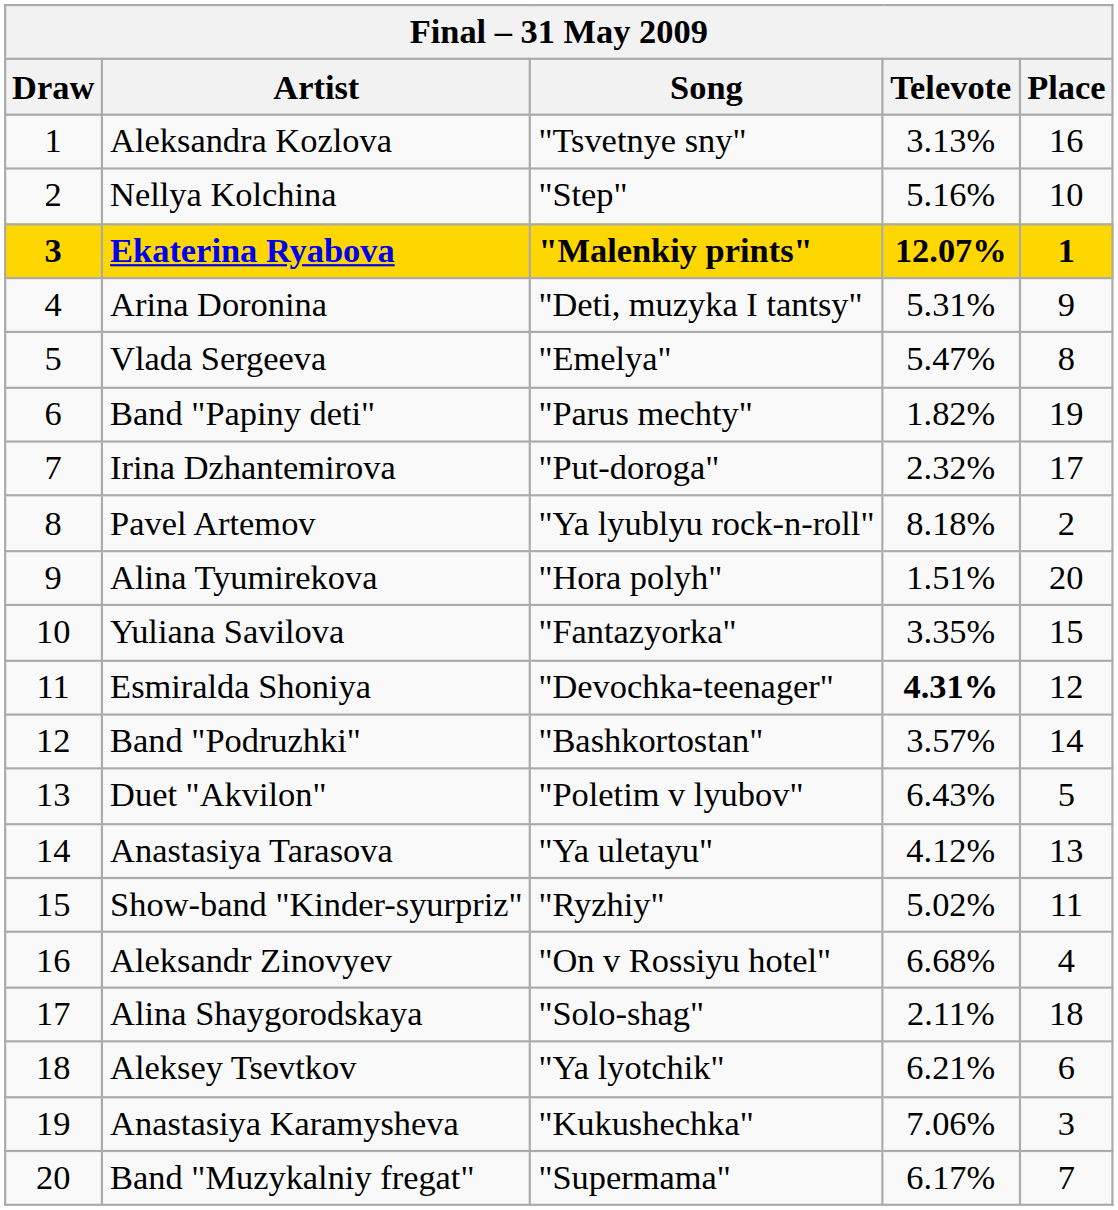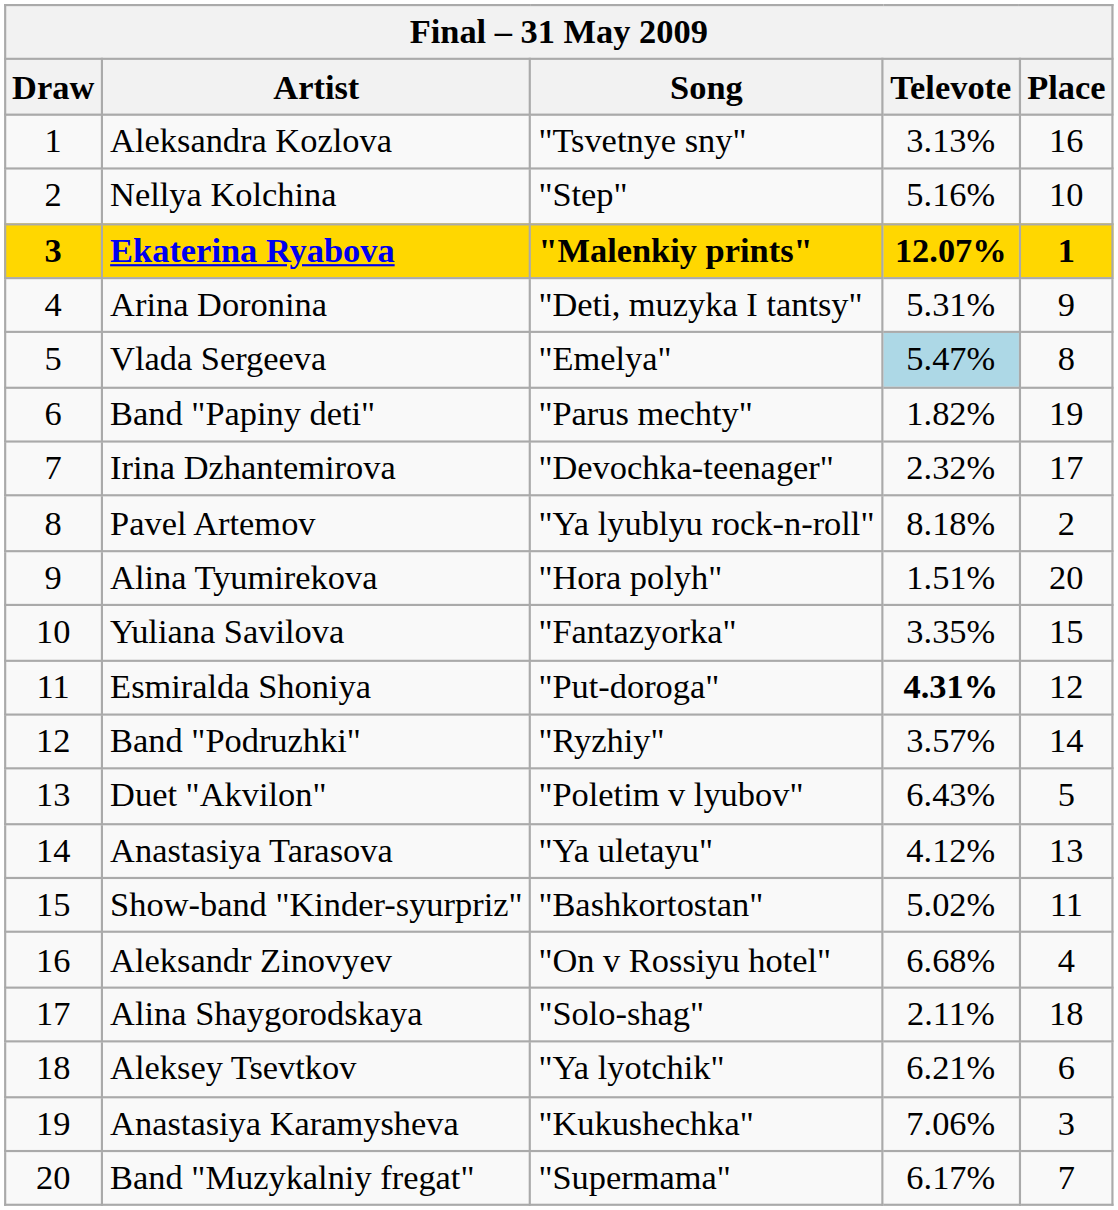 <table class="sortable wikitable" style="margin: 1em auto 1em auto; text-align:center">
 <tr>
 <th colspan="5">Final – 31 May 2009</th>
 </tr>
 <tr bgcolor="#CCCCCC">
 <th>Draw</th>
 <th>Artist</th>
 <th>Song</th>
 <th>Televote</th>
 <th>Place</th>
 </tr>
 <tr>
 <td>1</td>
 <td align="left">Aleksandra Kozlova</td>
 <td align="left">"Tsvetnye sny"</td>
 <td>3.13%</td>
 <td>16</td>
 </tr>
 <tr>
 <td>2</td>
 <td align="left">Nellya Kolchina</td>
 <td align="left">"Step"</td>
 <td>5.16%</td>
 <td>10</td>
 </tr>
 <tr style="font-weight:bold; background:gold;">
 <td>3</td>
 <td align="left"><a href='#'>Ekaterina Ryabova</a></td>
 <td align="left">"Malenkiy prints"</td>
 <td>12.07%</td>
 <td>1</td>
 </tr>
 <tr>
 <td>4</td>
 <td align="left">Arina Doronina</td>
 <td align="left">"Deti, muzyka I tantsy"</td>
 <td>5.31%</td>
 <td>9</td>
 </tr>
 <tr>
 <td>5</td>
 <td align="left">Vlada Sergeeva</td>
 <td align="left">"Emelya"</td>
-<td>5.47%</td>
+<td style="background: lightblue;">5.47%</td>
 <td>8</td>
 </tr>
 <tr>
 <td>6</td>
 <td align="left">Band "Papiny deti"</td>
 <td align="left">"Parus mechty"</td>
 <td>1.82%</td>
 <td>19</td>
 </tr>
 <tr>
 <td>7</td>
 <td align="left">Irina Dzhantemirova</td>
-<td align="left">"Put-doroga"</td>
+<td align="left">"Devochka-teenager"</td>
 <td>2.32%</td>
 <td>17</td>
 </tr>
 <tr>
 <td>8</td>
 <td align="left">Pavel Artemov</td>
 <td align="left">"Ya lyublyu rock-n-roll"</td>
 <td>8.18%</td>
 <td>2</td>
 </tr>
 <tr>
 <td>9</td>
 <td align="left">Alina Tyumirekova</td>
 <td align="left">"Hora polyh"</td>
 <td>1.51%</td>
 <td>20</td>
 </tr>
 <tr>
 <td>10</td>
 <td align="left">Yuliana Savilova</td>
 <td align="left">"Fantazyorka"</td>
 <td>3.35%</td>
 <td>15</td>
 </tr>
 <tr>
 <td>11</td>
 <td align="left">Esmiralda Shoniya</td>
-<td align="left">"Devochka-teenager"</td>
+<td align="left">"Put-doroga"</td>
 <td><strong>4.31%</strong></td>
 <td>12</td>
 </tr>
 <tr>
 <td>12</td>
 <td align="left">Band "Podruzhki"</td>
-<td align="left">"Bashkortostan"</td>
+<td align="left">"Ryzhiy"</td>
 <td>3.57%</td>
 <td>14</td>
 </tr>
 <tr>
 <td>13</td>
 <td align="left">Duet "Akvilon"</td>
 <td align="left">"Poletim v lyubov"</td>
 <td>6.43%</td>
 <td>5</td>
 </tr>
 <tr>
 <td>14</td>
 <td align="left">Anastasiya Tarasova</td>
 <td align="left">"Ya uletayu"</td>
 <td>4.12%</td>
 <td>13</td>
 </tr>
 <tr>
 <td>15</td>
 <td align="left">Show-band "Kinder-syurpriz"</td>
-<td align="left">"Ryzhiy"</td>
+<td align="left">"Bashkortostan"</td>
 <td>5.02%</td>
 <td>11</td>
 </tr>
 <tr>
 <td>16</td>
 <td align="left">Aleksandr Zinovyev</td>
 <td align="left">"On v Rossiyu hotel"</td>
 <td>6.68%</td>
 <td>4</td>
 </tr>
 <tr>
 <td>17</td>
 <td align="left">Alina Shaygorodskaya</td>
 <td align="left">"Solo-shag"</td>
 <td>2.11%</td>
 <td>18</td>
 </tr>
 <tr>
 <td>18</td>
 <td align="left">Aleksey Tsevtkov</td>
 <td align="left">"Ya lyotchik"</td>
 <td>6.21%</td>
 <td>6</td>
 </tr>
 <tr>
 <td>19</td>
 <td align="left">Anastasiya Karamysheva</td>
 <td align="left">"Kukushechka"</td>
 <td>7.06%</td>
 <td>3</td>
 </tr>
 <tr>
 <td>20</td>
 <td align="left">Band "Muzykalniy fregat"</td>
 <td align="left">"Supermama"</td>
 <td>6.17%</td>
 <td>7</td>
 </tr>
 </table>
